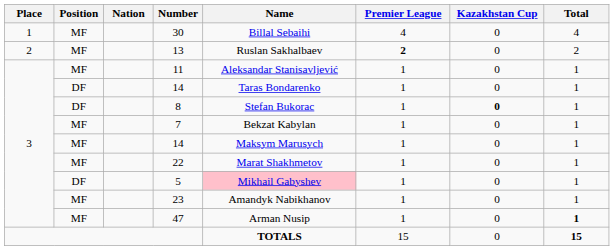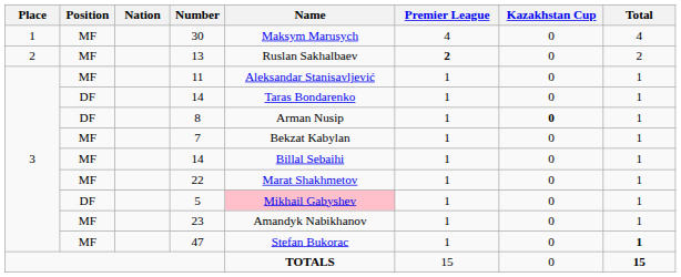 <table class="wikitable" style="font-size: 95%; text-align: center;">
 <tr>
 <th width=60>Place</th>
 <th width=60>Position</th>
 <th width=60>Nation</th>
 <th width=60>Number</th>
 <th width=200>Name</th>
 <th width=120><a href='#'>Premier League</a></th>
 <th width=120><a href='#'>Kazakhstan Cup</a></th>
 <th width=80>Total</th>
 </tr>
 <tr>
 <td>1</td>
 <td>MF</td>
 <td></td>
 <td>30</td>
-<td><a href='#'>Billal Sebaihi</a></td>
+<td><a href='#'>Maksym Marusych</a></td>
 <td>4</td>
 <td>0</td>
 <td>4</td>
 </tr>
 <tr>
 <td>2</td>
 <td>MF</td>
 <td></td>
 <td>13</td>
 <td>Ruslan Sakhalbaev</td>
 <td><strong>2</strong></td>
 <td>0</td>
 <td>2</td>
 </tr>
 <tr>
 <td rowspan="9">3</td>
 <td>MF</td>
 <td></td>
 <td>11</td>
 <td><a href='#'>Aleksandar Stanisavljević</a></td>
 <td>1</td>
 <td>0</td>
 <td>1</td>
 </tr>
 <tr>
 <td>DF</td>
 <td></td>
 <td>14</td>
 <td><a href='#'>Taras Bondarenko</a></td>
 <td>1</td>
 <td>0</td>
 <td>1</td>
 </tr>
 <tr>
 <td>DF</td>
 <td></td>
 <td>8</td>
-<td><a href='#'>Stefan Bukorac</a></td>
+<td>Arman Nusip</td>
 <td>1</td>
 <td><strong>0</strong></td>
 <td>1</td>
 </tr>
 <tr>
 <td>MF</td>
 <td></td>
 <td>7</td>
 <td>Bekzat Kabylan</td>
 <td>1</td>
 <td>0</td>
 <td>1</td>
 </tr>
 <tr>
 <td>MF</td>
 <td></td>
 <td>14</td>
-<td><a href='#'>Maksym Marusych</a></td>
+<td><a href='#'>Billal Sebaihi</a></td>
 <td>1</td>
 <td>0</td>
 <td>1</td>
 </tr>
 <tr>
 <td>MF</td>
 <td></td>
 <td>22</td>
 <td><a href='#'>Marat Shakhmetov</a></td>
 <td>1</td>
 <td>0</td>
 <td>1</td>
 </tr>
 <tr>
 <td>DF</td>
 <td></td>
 <td>5</td>
 <td style="background: pink;"><a href='#'>Mikhail Gabyshev</a></td>
 <td>1</td>
 <td>0</td>
 <td>1</td>
 </tr>
 <tr>
 <td>MF</td>
 <td></td>
 <td>23</td>
 <td>Amandyk Nabikhanov</td>
 <td>1</td>
 <td>0</td>
 <td>1</td>
 </tr>
 <tr>
 <td>MF</td>
 <td></td>
 <td>47</td>
-<td>Arman Nusip</td>
+<td><a href='#'>Stefan Bukorac</a></td>
 <td>1</td>
 <td>0</td>
 <td><strong>1</strong></td>
 </tr>
 <tr>
 <td colspan="4"></td>
 <td><strong>TOTALS</strong></td>
 <td>15</td>
 <td>0</td>
 <td><strong>15</strong></td>
 </tr>
 </table>
